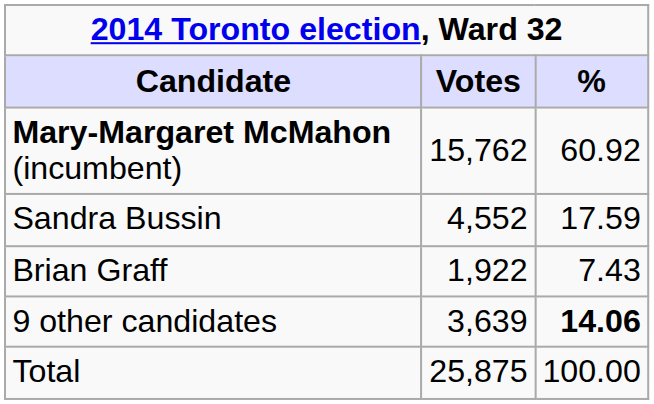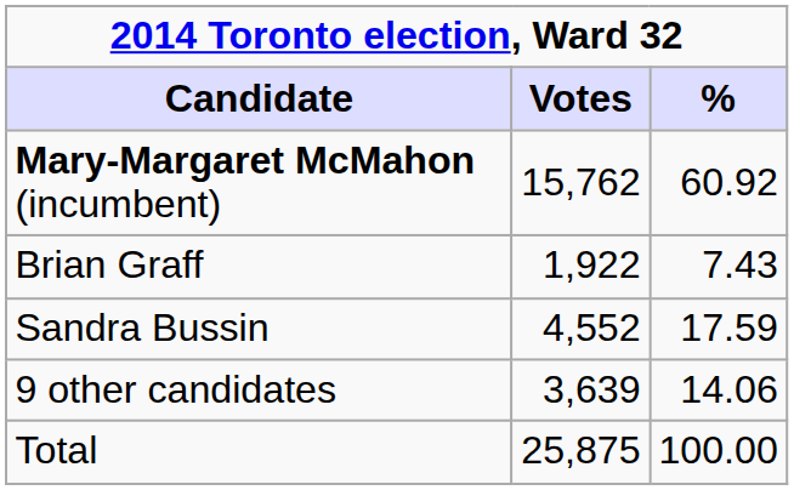 <table class="wikitable">
 <tr>
 <td colspan="3" style="text-align:center;"><strong><a href='#'>2014 Toronto election</a>, Ward 32</strong></td>
 </tr>
 <tr>
 <th style="background:#ddf; width:200px;">Candidate</th>
 <th style="background:#ddf;">Votes</th>
 <th style="background:#ddf;">%</th>
 </tr>
 <tr>
 <td><strong>Mary-Margaret McMahon</strong> (incumbent)</td>
 <td align=right>15,762</td>
 <td align=right>60.92</td>
 </tr>
 <tr>
+<td>Brian Graff</td>
+<td align=right>1,922</td>
+<td align=right>7.43</td>
+</tr>
+<tr>
 <td>Sandra Bussin</td>
 <td align=right>4,552</td>
 <td align=right>17.59</td>
 </tr>
 <tr>
-<td>Brian Graff</td>
-<td align=right>1,922</td>
-<td align=right>7.43</td>
-</tr>
-<tr>
 <td>9 other candidates</td>
 <td align=right>3,639</td>
-<td align=right><strong>14.06</strong></td>
+<td align=right>14.06</td>
 </tr>
 <tr>
 <td>Total</td>
 <td align=right>25,875</td>
 <td align=right>100.00</td>
 </tr>
 </table>
